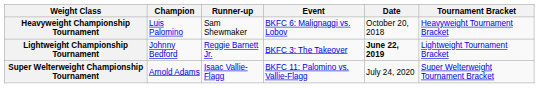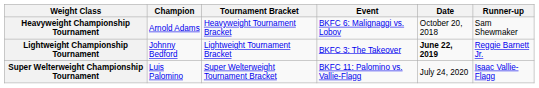 <table class="wikitable" style="width:100%; font-size:85%;">
 <tr>
 <th>Weight Class</th>
 <th>Champion</th>
-<th>Runner-up</th>
+<th>Tournament Bracket</th>
 <th>Event</th>
 <th>Date</th>
-<th>Tournament Bracket</th>
+<th>Runner-up</th>
 </tr>
 <tr>
 <th><strong>Heavyweight Championship Tournament</strong></th>
-<td>  <a href='#'>Luis Palomino</a></td>
-<td>  Sam Shewmaker</td>
+<td>  <a href='#'>Arnold Adams</a></td>
+<td><a href='#'>Heavyweight Tournament Bracket</a></td>
 <td><a href='#'>BKFC 6: Malignaggi vs. Lobov</a></td>
 <td>October 20, 2018</td>
-<td><a href='#'>Heavyweight Tournament Bracket</a></td>
+<td>  Sam Shewmaker</td>
 </tr>
 <tr>
 <th><strong>Lightweight Championship Tournament</strong></th>
 <td>  <a href='#'>Johnny Bedford</a></td>
-<td>  <a href='#'>Reggie Barnett Jr.</a></td>
+<td><a href='#'>Lightweight Tournament Bracket</a></td>
 <td><a href='#'>BKFC 3: The Takeover</a></td>
 <td><strong>June 22, 2019</strong></td>
-<td><a href='#'>Lightweight Tournament Bracket</a></td>
+<td>  <a href='#'>Reggie Barnett Jr.</a></td>
 </tr>
 <tr>
 <th><strong>Super Welterweight Championship Tournament</strong></th>
-<td>  <a href='#'>Arnold Adams</a></td>
-<td>  <a href='#'>Isaac Vallie-Flagg</a></td>
+<td>  <a href='#'>Luis Palomino</a></td>
+<td><a href='#'>Super Welterweight Tournament Bracket</a></td>
 <td><a href='#'>BKFC 11: Palomino vs. Vallie-Flagg</a></td>
 <td>July 24, 2020</td>
-<td><a href='#'>Super Welterweight Tournament Bracket</a></td>
+<td>  <a href='#'>Isaac Vallie-Flagg</a></td>
 </tr>
 </table>
